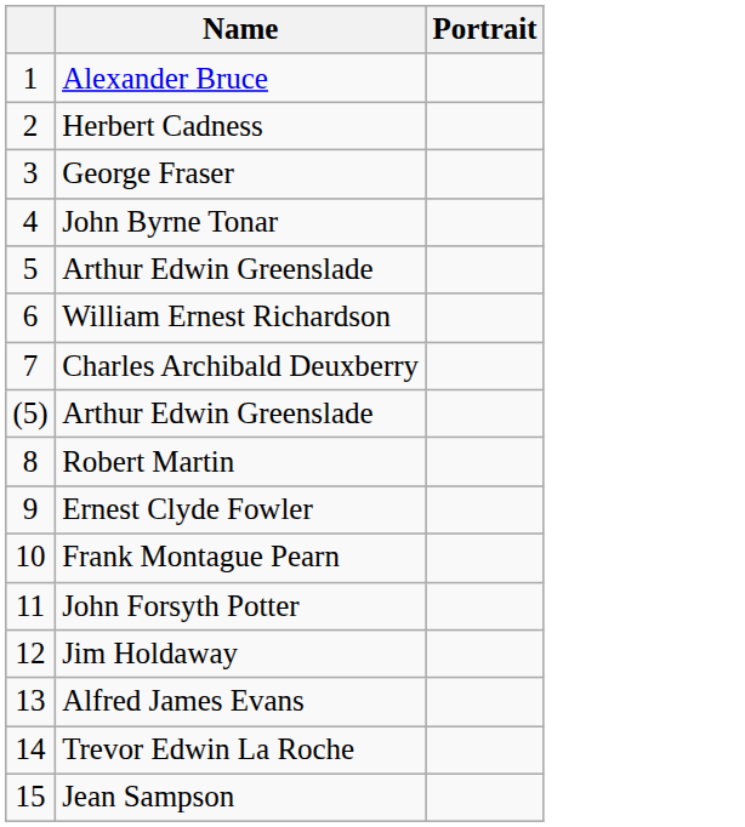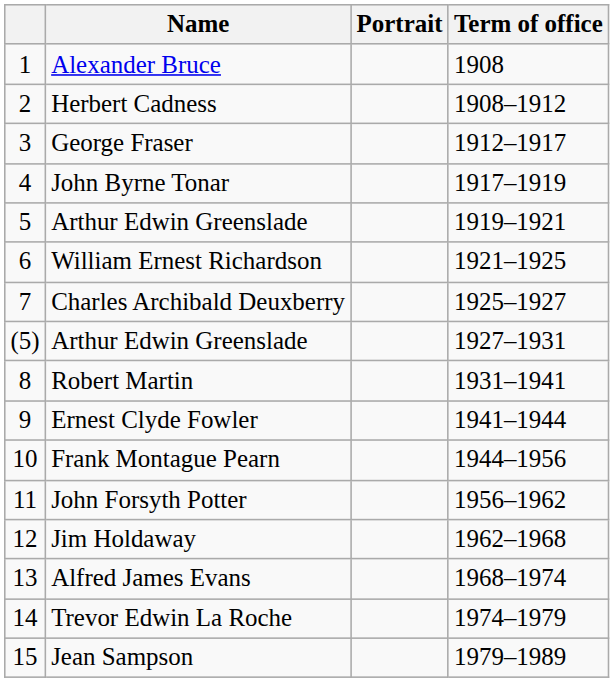 <table class="wikitable">
 <tr>
 <th></th>
 <th>Name</th>
 <th>Portrait</th>
+<th>Term of office</th>
 </tr>
 <tr>
 <td align=center>1</td>
 <td><a href='#'>Alexander Bruce</a></td>
 <td></td>
+<td>1908</td>
 </tr>
 <tr>
 <td align=center>2</td>
 <td>Herbert Cadness</td>
 <td></td>
+<td>1908–1912</td>
 </tr>
 <tr>
 <td align=center>3</td>
 <td>George Fraser</td>
 <td></td>
+<td>1912–1917</td>
 </tr>
 <tr>
 <td align=center>4</td>
 <td>John Byrne Tonar</td>
 <td></td>
+<td>1917–1919</td>
 </tr>
 <tr>
 <td align=center>5</td>
 <td>Arthur Edwin Greenslade</td>
 <td></td>
+<td>1919–1921</td>
 </tr>
 <tr>
 <td align=center>6</td>
 <td>William Ernest Richardson</td>
 <td></td>
+<td>1921–1925</td>
 </tr>
 <tr>
 <td align=center>7</td>
 <td>Charles Archibald Deuxberry</td>
 <td></td>
+<td>1925–1927</td>
 </tr>
 <tr>
 <td align=center>(5)</td>
 <td>Arthur Edwin Greenslade</td>
 <td></td>
+<td>1927–1931</td>
 </tr>
 <tr>
 <td align=center>8</td>
 <td>Robert Martin</td>
 <td></td>
+<td>1931–1941</td>
 </tr>
 <tr>
 <td align=center>9</td>
 <td>Ernest Clyde Fowler</td>
 <td></td>
+<td>1941–1944</td>
 </tr>
 <tr>
 <td align=center>10</td>
 <td>Frank Montague Pearn</td>
 <td></td>
+<td>1944–1956</td>
 </tr>
 <tr>
 <td align=center>11</td>
 <td>John Forsyth Potter</td>
 <td></td>
+<td>1956–1962</td>
 </tr>
 <tr>
 <td align=center>12</td>
 <td>Jim Holdaway</td>
 <td></td>
+<td>1962–1968</td>
 </tr>
 <tr>
 <td align=center>13</td>
 <td>Alfred James Evans</td>
 <td></td>
+<td>1968–1974</td>
 </tr>
 <tr>
 <td align=center>14</td>
 <td>Trevor Edwin La Roche</td>
 <td></td>
+<td>1974–1979</td>
 </tr>
 <tr>
 <td align=center>15</td>
 <td>Jean Sampson</td>
 <td></td>
+<td>1979–1989</td>
 </tr>
 </table>
